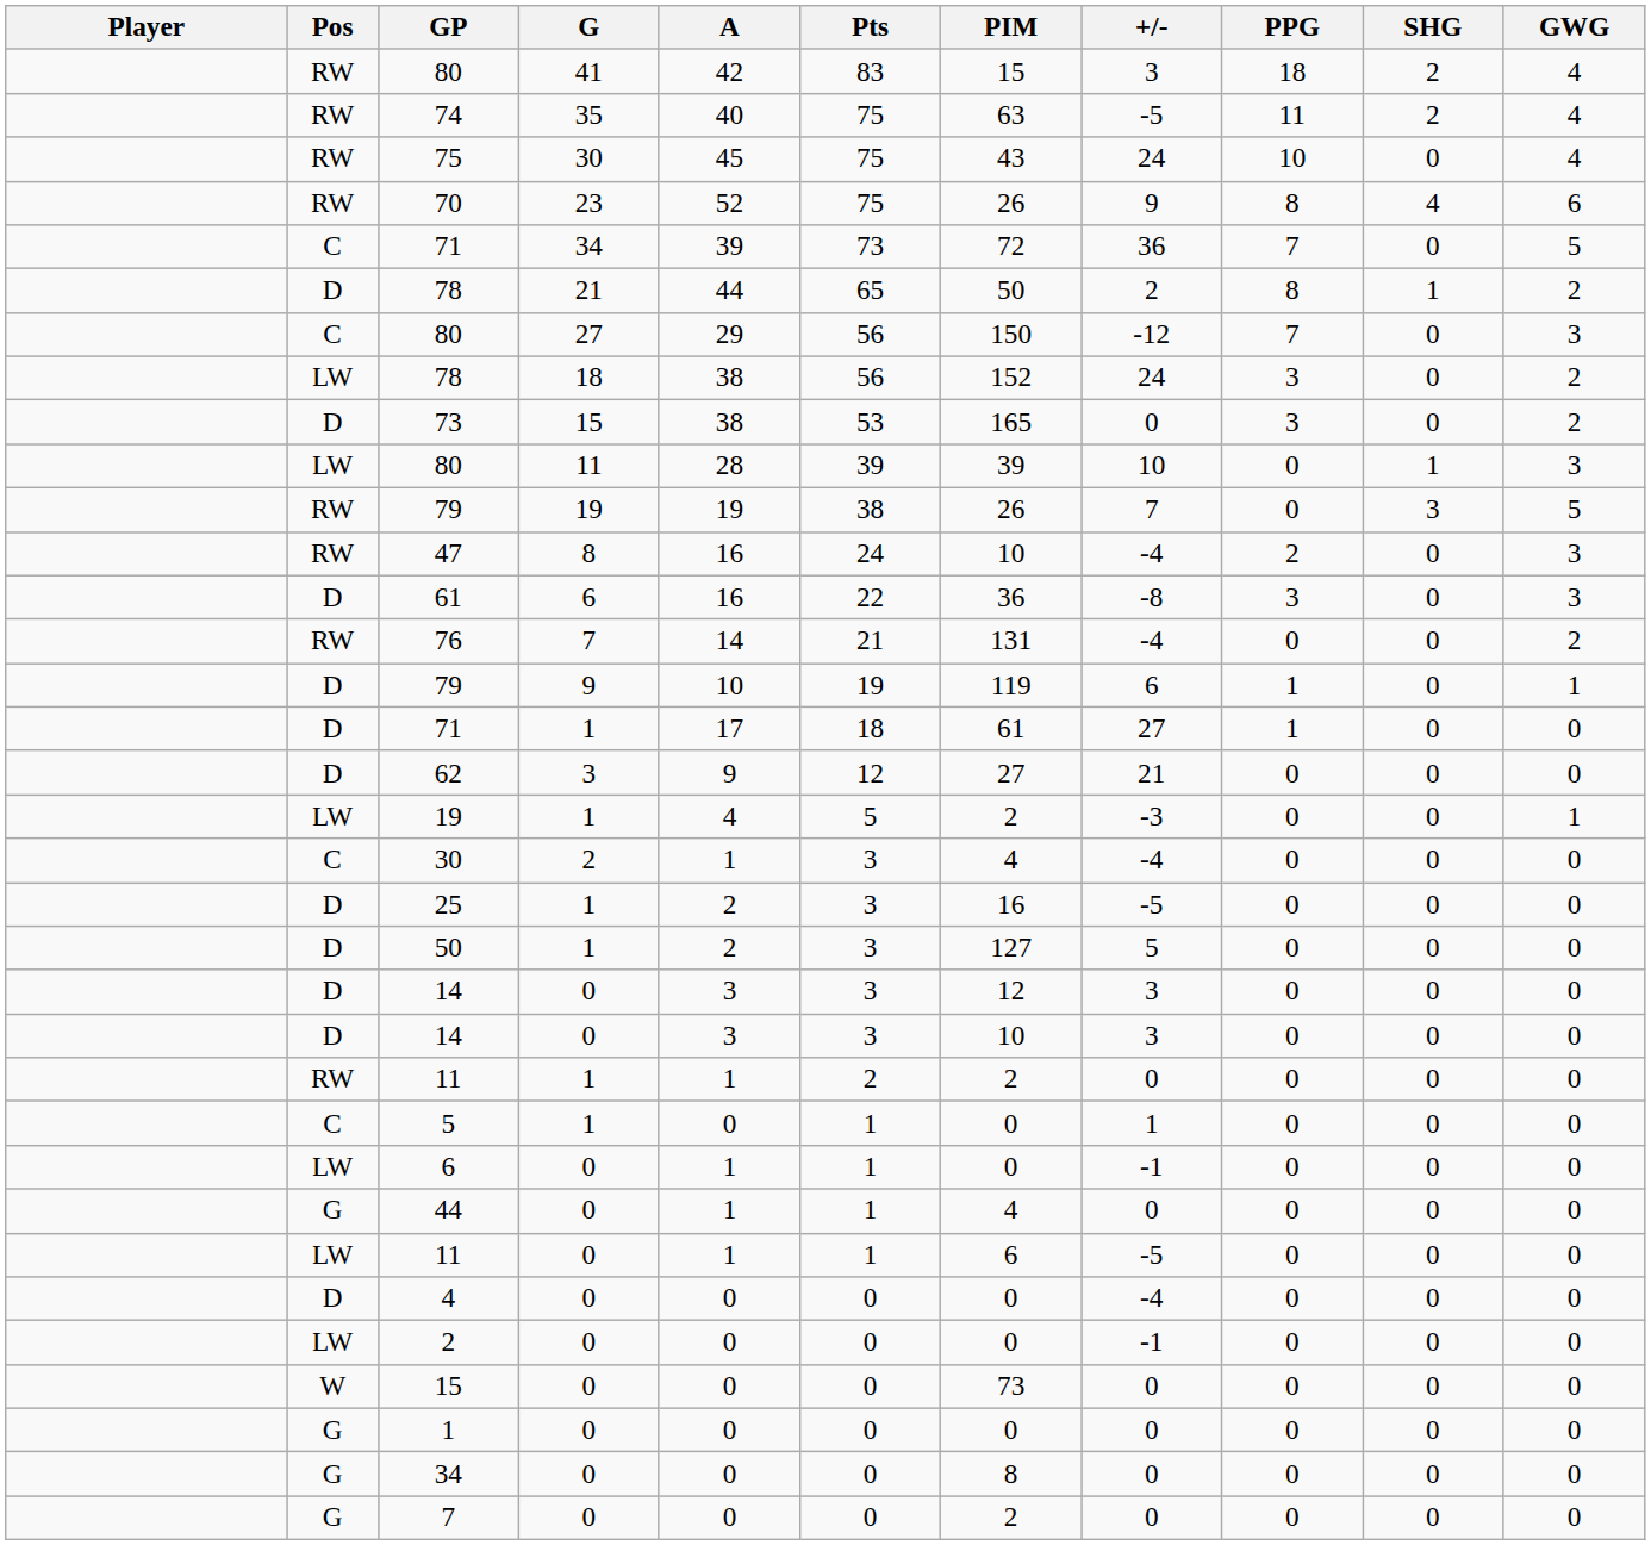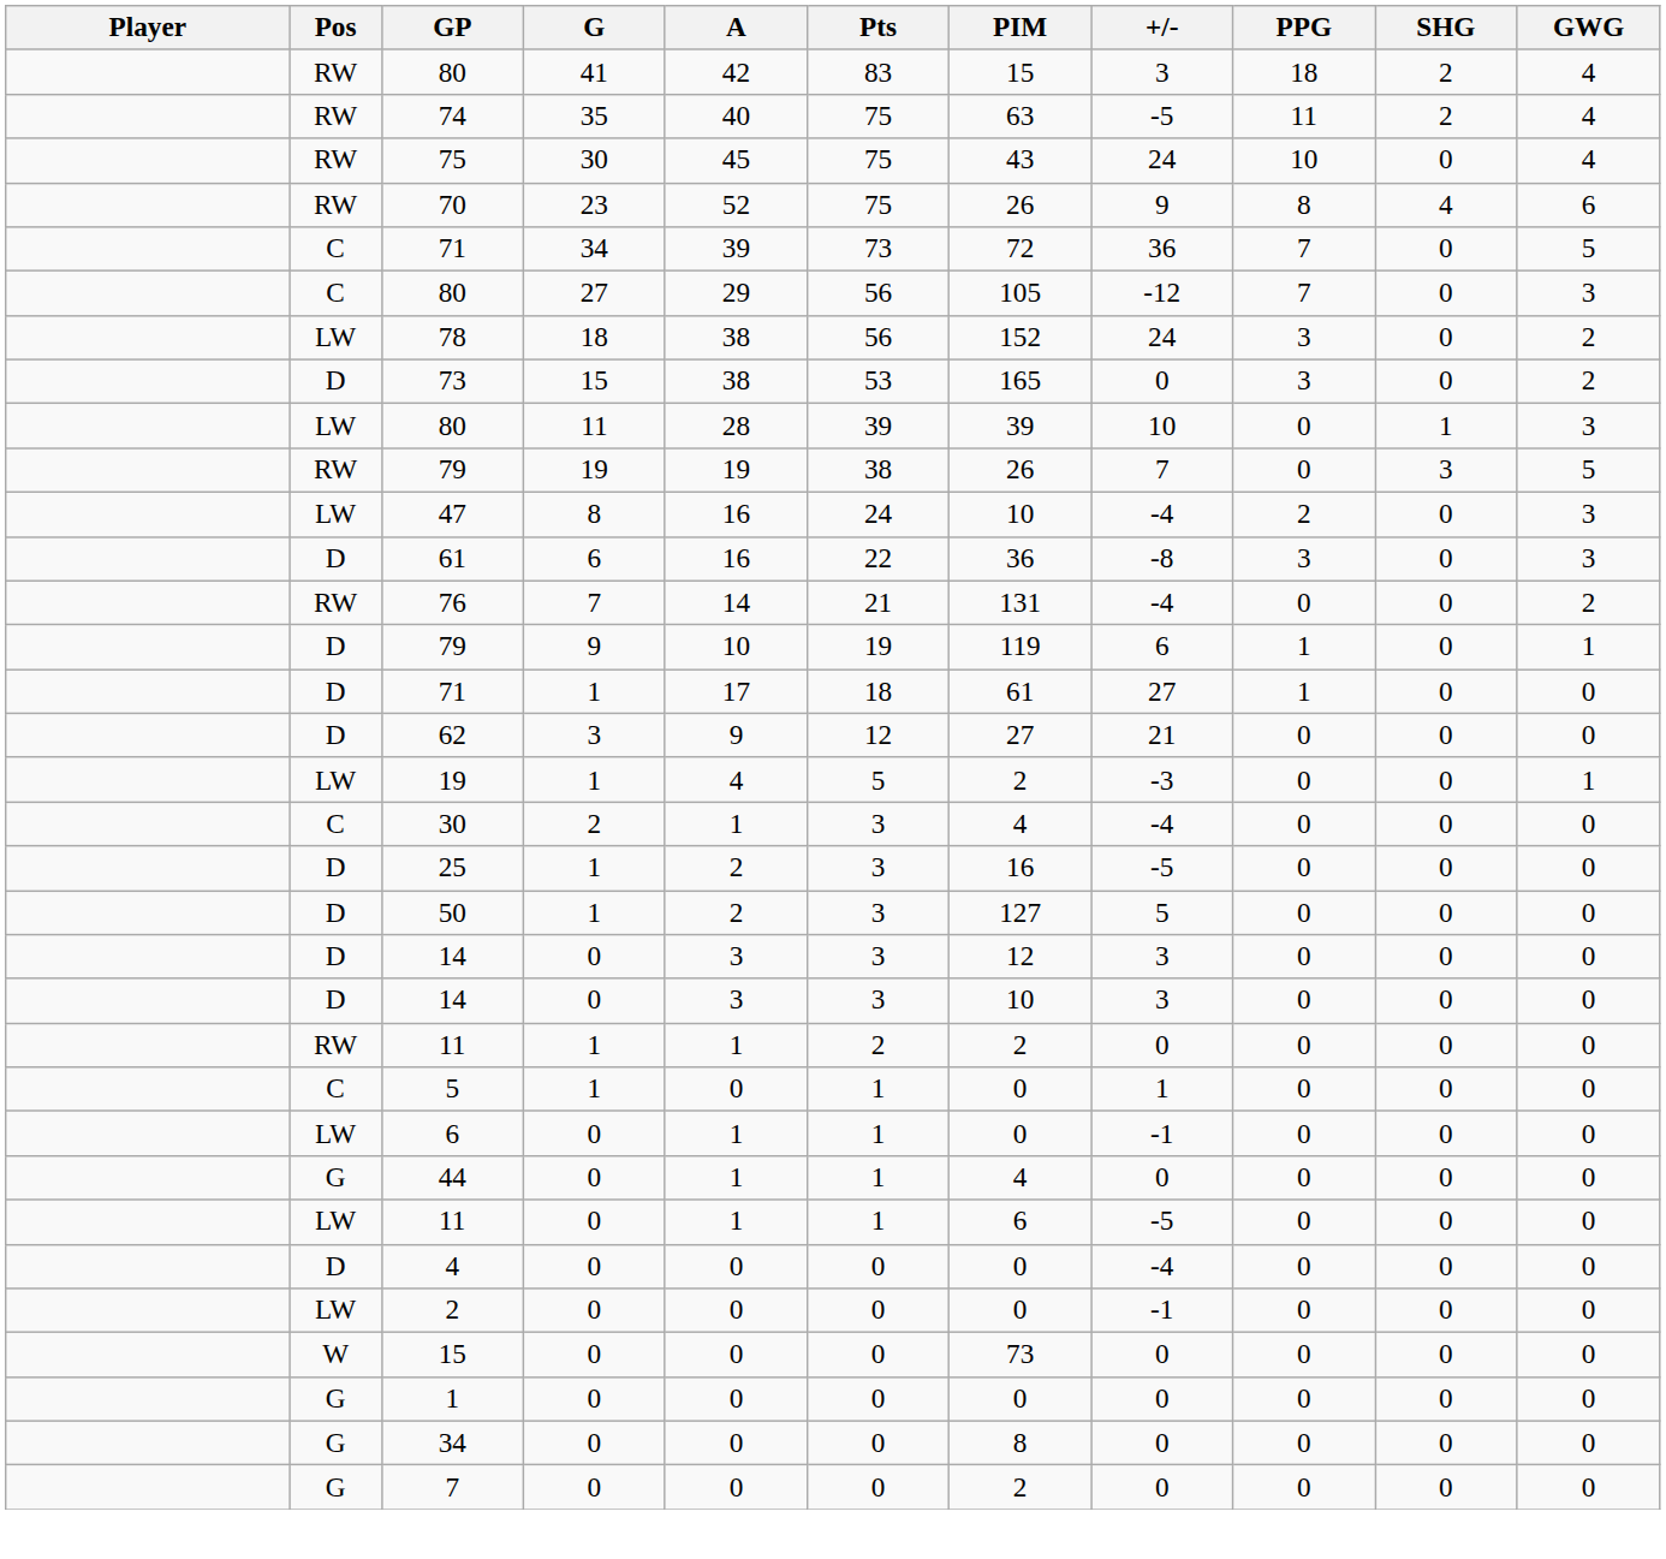 <table class="wikitable sortable" width="60%">
 <tr ALIGN="center">
 <th bgcolor="#DDDDFF" width="10%">Player</th>
 <th bgcolor="#DDDDFF" width="3%" title="Position">Pos</th>
 <th bgcolor="#DDDDFF" width="5%" title="Games played">GP</th>
 <th bgcolor="#DDDDFF" width="5%" title="Goals">G</th>
 <th bgcolor="#DDDDFF" width="5%" title="Assists">A</th>
 <th bgcolor="#DDDDFF" width="5%" title="Points">Pts</th>
 <th bgcolor="#DDDDFF" width="5%" title="Penalties in minutes">PIM</th>
 <th bgcolor="#DDDDFF" width="5%" title="Plus/minus">+/-</th>
 <th bgcolor="#DDDDFF" width="5%" title="Power-play goals">PPG</th>
 <th bgcolor="#DDDDFF" width="5%" title="Short-handed goals">SHG</th>
 <th bgcolor="#DDDDFF" width="5%" title="Game-winning goals">GWG</th>
 </tr>
 <tr align="center">
 <td align="right"></td>
 <td>RW</td>
 <td>80</td>
 <td>41</td>
 <td>42</td>
 <td>83</td>
 <td>15</td>
 <td>3</td>
 <td>18</td>
 <td>2</td>
 <td>4</td>
 </tr>
 <tr align="center">
 <td align="right"></td>
 <td>RW</td>
 <td>74</td>
 <td>35</td>
 <td>40</td>
 <td>75</td>
 <td>63</td>
 <td>-5</td>
 <td>11</td>
 <td>2</td>
 <td>4</td>
 </tr>
 <tr align="center">
 <td align="right"></td>
 <td>RW</td>
 <td>75</td>
 <td>30</td>
 <td>45</td>
 <td>75</td>
 <td>43</td>
 <td>24</td>
 <td>10</td>
 <td>0</td>
 <td>4</td>
 </tr>
 <tr align="center">
 <td align="right"></td>
 <td>RW</td>
 <td>70</td>
 <td>23</td>
 <td>52</td>
 <td>75</td>
 <td>26</td>
 <td>9</td>
 <td>8</td>
 <td>4</td>
 <td>6</td>
 </tr>
 <tr align="center">
 <td align="right"></td>
 <td>C</td>
 <td>71</td>
 <td>34</td>
 <td>39</td>
 <td>73</td>
 <td>72</td>
 <td>36</td>
 <td>7</td>
 <td>0</td>
 <td>5</td>
 </tr>
 <tr align="center">
 <td align="right"></td>
-<td>D</td>
-<td>78</td>
-<td>21</td>
-<td>44</td>
-<td>65</td>
-<td>50</td>
-<td>2</td>
-<td>8</td>
-<td>1</td>
-<td>2</td>
-</tr>
-<tr align="center">
-<td align="right"></td>
 <td>C</td>
 <td>80</td>
 <td>27</td>
 <td>29</td>
 <td>56</td>
-<td>150</td>
+<td>105</td>
 <td>-12</td>
 <td>7</td>
 <td>0</td>
 <td>3</td>
 </tr>
 <tr align="center">
 <td align="right"></td>
 <td>LW</td>
 <td>78</td>
 <td>18</td>
 <td>38</td>
 <td>56</td>
 <td>152</td>
 <td>24</td>
 <td>3</td>
 <td>0</td>
 <td>2</td>
 </tr>
 <tr align="center">
 <td align="right"></td>
 <td>D</td>
 <td>73</td>
 <td>15</td>
 <td>38</td>
 <td>53</td>
 <td>165</td>
 <td>0</td>
 <td>3</td>
 <td>0</td>
 <td>2</td>
 </tr>
 <tr align="center">
 <td align="right"></td>
 <td>LW</td>
 <td>80</td>
 <td>11</td>
 <td>28</td>
 <td>39</td>
 <td>39</td>
 <td>10</td>
 <td>0</td>
 <td>1</td>
 <td>3</td>
 </tr>
 <tr align="center">
 <td align="right"></td>
 <td>RW</td>
 <td>79</td>
 <td>19</td>
 <td>19</td>
 <td>38</td>
 <td>26</td>
 <td>7</td>
 <td>0</td>
 <td>3</td>
 <td>5</td>
 </tr>
 <tr align="center">
 <td align="right"></td>
-<td>RW</td>
+<td>LW</td>
 <td>47</td>
 <td>8</td>
 <td>16</td>
 <td>24</td>
 <td>10</td>
 <td>-4</td>
 <td>2</td>
 <td>0</td>
 <td>3</td>
 </tr>
 <tr align="center">
 <td align="right"></td>
 <td>D</td>
 <td>61</td>
 <td>6</td>
 <td>16</td>
 <td>22</td>
 <td>36</td>
 <td>-8</td>
 <td>3</td>
 <td>0</td>
 <td>3</td>
 </tr>
 <tr align="center">
 <td align="right"></td>
 <td>RW</td>
 <td>76</td>
 <td>7</td>
 <td>14</td>
 <td>21</td>
 <td>131</td>
 <td>-4</td>
 <td>0</td>
 <td>0</td>
 <td>2</td>
 </tr>
 <tr align="center">
 <td align="right"></td>
 <td>D</td>
 <td>79</td>
 <td>9</td>
 <td>10</td>
 <td>19</td>
 <td>119</td>
 <td>6</td>
 <td>1</td>
 <td>0</td>
 <td>1</td>
 </tr>
 <tr align="center">
 <td align="right"></td>
 <td>D</td>
 <td>71</td>
 <td>1</td>
 <td>17</td>
 <td>18</td>
 <td>61</td>
 <td>27</td>
 <td>1</td>
 <td>0</td>
 <td>0</td>
 </tr>
 <tr align="center">
 <td align="right"></td>
 <td>D</td>
 <td>62</td>
 <td>3</td>
 <td>9</td>
 <td>12</td>
 <td>27</td>
 <td>21</td>
 <td>0</td>
 <td>0</td>
 <td>0</td>
 </tr>
 <tr align="center">
 <td align="right"></td>
 <td>LW</td>
 <td>19</td>
 <td>1</td>
 <td>4</td>
 <td>5</td>
 <td>2</td>
 <td>-3</td>
 <td>0</td>
 <td>0</td>
 <td>1</td>
 </tr>
 <tr align="center">
 <td align="right"></td>
 <td>C</td>
 <td>30</td>
 <td>2</td>
 <td>1</td>
 <td>3</td>
 <td>4</td>
 <td>-4</td>
 <td>0</td>
 <td>0</td>
 <td>0</td>
 </tr>
 <tr align="center">
 <td align="right"></td>
 <td>D</td>
 <td>25</td>
 <td>1</td>
 <td>2</td>
 <td>3</td>
 <td>16</td>
 <td>-5</td>
 <td>0</td>
 <td>0</td>
 <td>0</td>
 </tr>
 <tr align="center">
 <td align="right"></td>
 <td>D</td>
 <td>50</td>
 <td>1</td>
 <td>2</td>
 <td>3</td>
 <td>127</td>
 <td>5</td>
 <td>0</td>
 <td>0</td>
 <td>0</td>
 </tr>
 <tr align="center">
 <td align="right"></td>
 <td>D</td>
 <td>14</td>
 <td>0</td>
 <td>3</td>
 <td>3</td>
 <td>12</td>
 <td>3</td>
 <td>0</td>
 <td>0</td>
 <td>0</td>
 </tr>
 <tr align="center">
 <td align="right"></td>
 <td>D</td>
 <td>14</td>
 <td>0</td>
 <td>3</td>
 <td>3</td>
 <td>10</td>
 <td>3</td>
 <td>0</td>
 <td>0</td>
 <td>0</td>
 </tr>
 <tr align="center">
 <td align="right"></td>
 <td>RW</td>
 <td>11</td>
 <td>1</td>
 <td>1</td>
 <td>2</td>
 <td>2</td>
 <td>0</td>
 <td>0</td>
 <td>0</td>
 <td>0</td>
 </tr>
 <tr align="center">
 <td align="right"></td>
 <td>C</td>
 <td>5</td>
 <td>1</td>
 <td>0</td>
 <td>1</td>
 <td>0</td>
 <td>1</td>
 <td>0</td>
 <td>0</td>
 <td>0</td>
 </tr>
 <tr align="center">
 <td align="right"></td>
 <td>LW</td>
 <td>6</td>
 <td>0</td>
 <td>1</td>
 <td>1</td>
 <td>0</td>
 <td>-1</td>
 <td>0</td>
 <td>0</td>
 <td>0</td>
 </tr>
 <tr align="center">
 <td align="right"></td>
 <td>G</td>
 <td>44</td>
 <td>0</td>
 <td>1</td>
 <td>1</td>
 <td>4</td>
 <td>0</td>
 <td>0</td>
 <td>0</td>
 <td>0</td>
 </tr>
 <tr align="center">
 <td align="right"></td>
 <td>LW</td>
 <td>11</td>
 <td>0</td>
 <td>1</td>
 <td>1</td>
 <td>6</td>
 <td>-5</td>
 <td>0</td>
 <td>0</td>
 <td>0</td>
 </tr>
 <tr align="center">
 <td align="right"></td>
 <td>D</td>
 <td>4</td>
 <td>0</td>
 <td>0</td>
 <td>0</td>
 <td>0</td>
 <td>-4</td>
 <td>0</td>
 <td>0</td>
 <td>0</td>
 </tr>
 <tr align="center">
 <td align="right"></td>
 <td>LW</td>
 <td>2</td>
 <td>0</td>
 <td>0</td>
 <td>0</td>
 <td>0</td>
 <td>-1</td>
 <td>0</td>
 <td>0</td>
 <td>0</td>
 </tr>
 <tr align="center">
 <td align="right"></td>
 <td>W</td>
 <td>15</td>
 <td>0</td>
 <td>0</td>
 <td>0</td>
 <td>73</td>
 <td>0</td>
 <td>0</td>
 <td>0</td>
 <td>0</td>
 </tr>
 <tr align="center">
 <td align="right"></td>
 <td>G</td>
 <td>1</td>
 <td>0</td>
 <td>0</td>
 <td>0</td>
 <td>0</td>
 <td>0</td>
 <td>0</td>
 <td>0</td>
 <td>0</td>
 </tr>
 <tr align="center">
 <td align="right"></td>
 <td>G</td>
 <td>34</td>
 <td>0</td>
 <td>0</td>
 <td>0</td>
 <td>8</td>
 <td>0</td>
 <td>0</td>
 <td>0</td>
 <td>0</td>
 </tr>
 <tr align="center">
 <td align="right"></td>
 <td>G</td>
 <td>7</td>
 <td>0</td>
 <td>0</td>
 <td>0</td>
 <td>2</td>
 <td>0</td>
 <td>0</td>
 <td>0</td>
 <td>0</td>
 </tr>
 </table>
